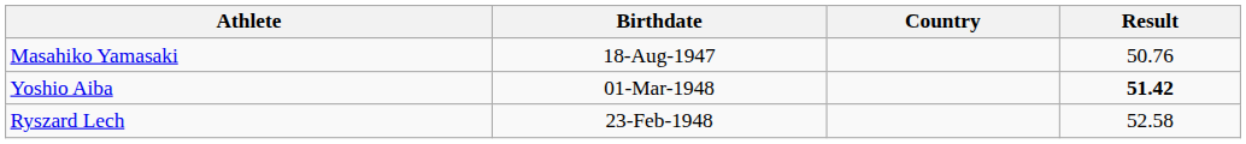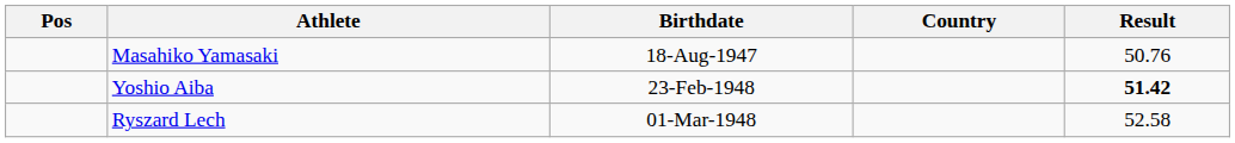 <table class="wikitable"  style="text-align:center; width:60%;">
 <tr>
+<th>Pos</th>
 <th>Athlete</th>
 <th>Birthdate</th>
 <th>Country</th>
 <th>Result</th>
 </tr>
 <tr>
+<td align=center></td>
 <td align=left><a href='#'>Masahiko Yamasaki</a></td>
 <td>18-Aug-1947</td>
 <td align=left></td>
 <td>50.76</td>
 </tr>
 <tr>
+<td align=center></td>
 <td align=left><a href='#'>Yoshio Aiba</a></td>
-<td>01-Mar-1948</td>
+<td>23-Feb-1948</td>
 <td align=left></td>
 <td><strong>51.42</strong></td>
 </tr>
 <tr>
+<td align=center></td>
 <td align=left><a href='#'>Ryszard Lech</a></td>
-<td>23-Feb-1948</td>
+<td>01-Mar-1948</td>
 <td align=left></td>
 <td>52.58</td>
 </tr>
 </table>
